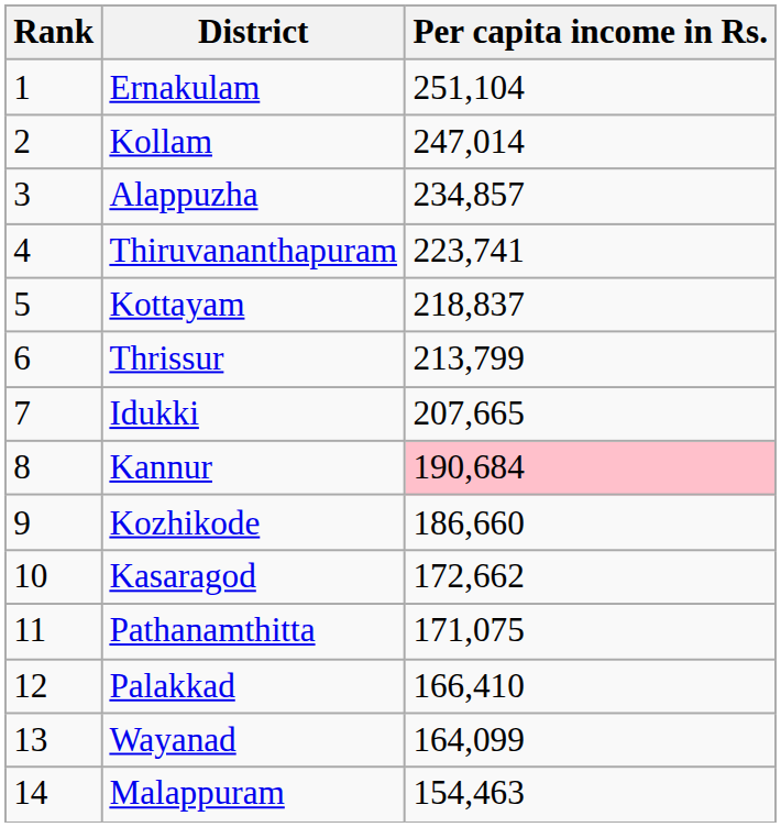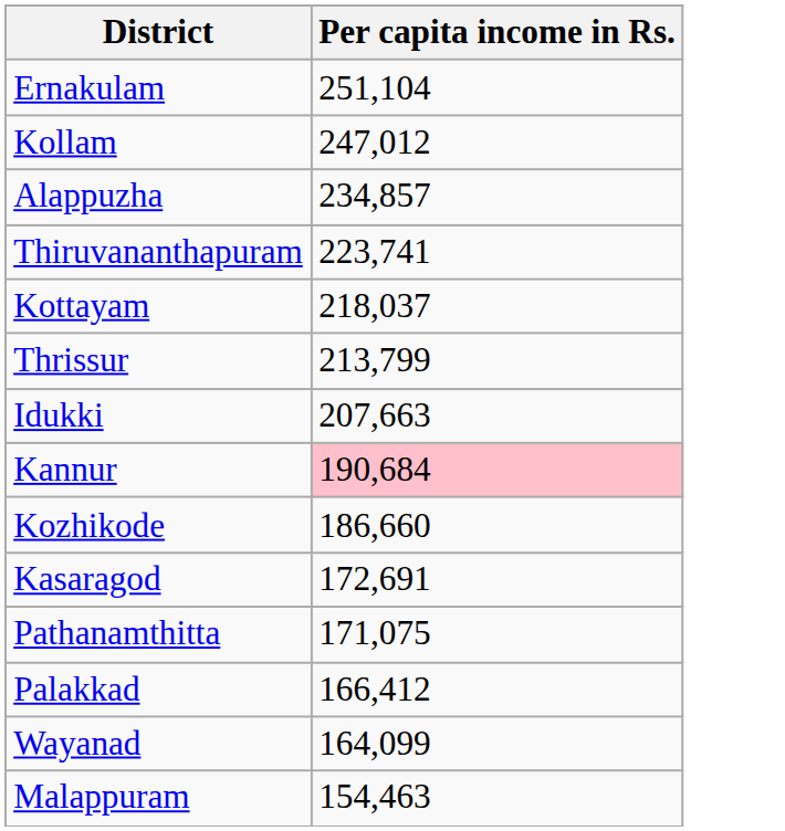 <table class="wikitable sortable">
 <tr>
-<th>Rank</th>
 <th>District</th>
 <th>Per capita income in Rs.</th>
 </tr>
 <tr>
-<td>1</td>
 <td><a href='#'>Ernakulam</a></td>
 <td>251,104</td>
 </tr>
 <tr>
-<td>2</td>
 <td><a href='#'>Kollam</a></td>
-<td>247,014</td>
+<td>247,012</td>
 </tr>
 <tr>
-<td>3</td>
 <td><a href='#'>Alappuzha</a></td>
 <td>234,857</td>
 </tr>
 <tr>
-<td>4</td>
 <td><a href='#'>Thiruvananthapuram</a></td>
 <td>223,741</td>
 </tr>
 <tr>
-<td>5</td>
 <td><a href='#'>Kottayam</a></td>
-<td>218,837</td>
+<td>218,037</td>
 </tr>
 <tr>
-<td>6</td>
 <td><a href='#'>Thrissur</a></td>
 <td>213,799</td>
 </tr>
 <tr>
-<td>7</td>
 <td><a href='#'>Idukki</a></td>
-<td>207,665</td>
+<td>207,663</td>
 </tr>
 <tr>
-<td>8</td>
 <td><a href='#'>Kannur</a></td>
 <td style="background: pink;">190,684</td>
 </tr>
 <tr>
-<td>9</td>
 <td><a href='#'>Kozhikode</a></td>
 <td>186,660</td>
 </tr>
 <tr>
-<td>10</td>
 <td><a href='#'>Kasaragod</a></td>
-<td>172,662</td>
+<td>172,691</td>
 </tr>
 <tr>
-<td>11</td>
 <td><a href='#'>Pathanamthitta</a></td>
 <td>171,075</td>
 </tr>
 <tr>
-<td>12</td>
 <td><a href='#'>Palakkad</a></td>
-<td>166,410</td>
+<td>166,412</td>
 </tr>
 <tr>
-<td>13</td>
 <td><a href='#'>Wayanad</a></td>
 <td>164,099</td>
 </tr>
 <tr>
-<td>14</td>
 <td><a href='#'>Malappuram</a></td>
 <td>154,463</td>
 </tr>
 </table>
